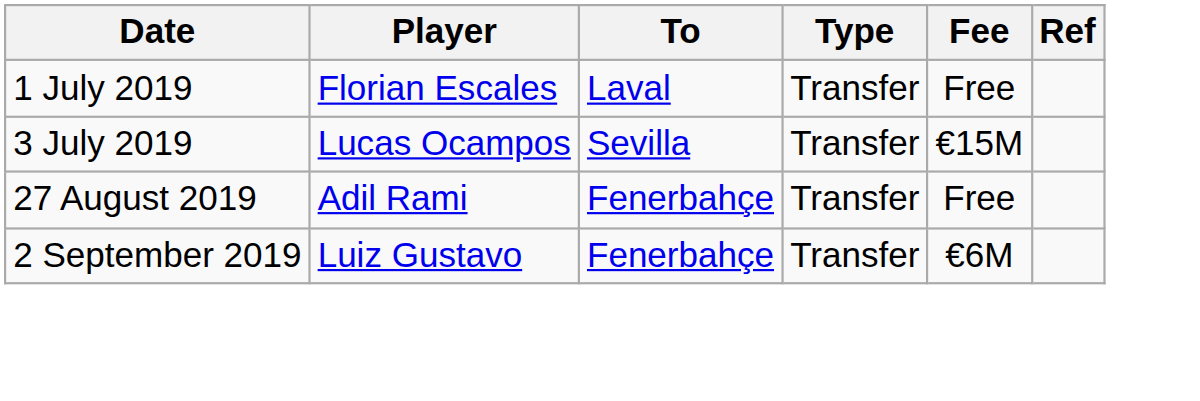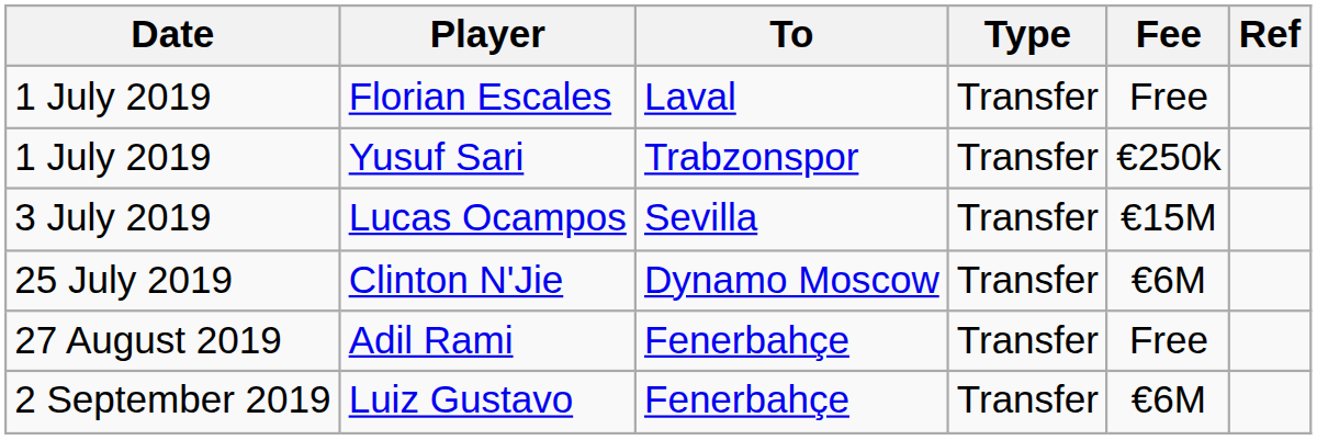 <table class="wikitable">
 <tr>
 <th>Date</th>
 <th>Player</th>
 <th>To</th>
 <th>Type</th>
 <th>Fee</th>
 <th>Ref</th>
 </tr>
 <tr>
 <td>1 July 2019</td>
 <td> <a href='#'>Florian Escales</a></td>
 <td><a href='#'>Laval</a></td>
 <td align=center>Transfer</td>
 <td align=center>Free</td>
 <td align=center></td>
 </tr>
 <tr>
+<td>1 July 2019</td>
+<td> <a href='#'>Yusuf Sari</a></td>
+<td> <a href='#'>Trabzonspor</a></td>
+<td align=center>Transfer</td>
+<td align=center>€250k</td>
+<td align=center></td>
+</tr>
+<tr>
 <td>3 July 2019</td>
 <td> <a href='#'>Lucas Ocampos</a></td>
 <td> <a href='#'>Sevilla</a></td>
 <td align=center>Transfer</td>
 <td align=center>€15M</td>
+<td align=center></td>
+</tr>
+<tr>
+<td>25 July 2019</td>
+<td> <a href='#'>Clinton N'Jie</a></td>
+<td> <a href='#'>Dynamo Moscow</a></td>
+<td align=center>Transfer</td>
+<td align=center>€6M</td>
 <td align=center></td>
 </tr>
 <tr>
 <td>27 August 2019</td>
 <td> <a href='#'>Adil Rami</a></td>
 <td> <a href='#'>Fenerbahçe</a></td>
 <td align=center>Transfer</td>
 <td align=center>Free</td>
 <td align=center></td>
 </tr>
 <tr>
 <td>2 September 2019</td>
 <td> <a href='#'>Luiz Gustavo</a></td>
 <td> <a href='#'>Fenerbahçe</a></td>
 <td align=center>Transfer</td>
 <td align=center>€6M</td>
 <td align=center></td>
 </tr>
 </table>
